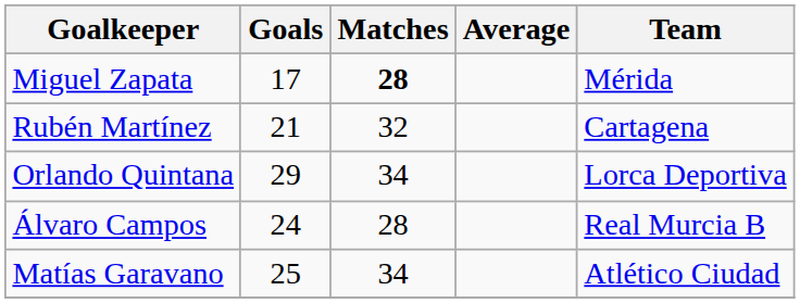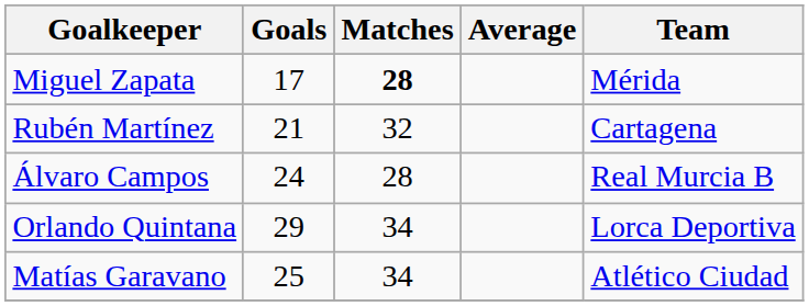 <table class="wikitable sortable">
 <tr>
 <th>Goalkeeper</th>
 <th>Goals</th>
 <th>Matches</th>
 <th>Average</th>
 <th>Team</th>
 </tr>
 <tr>
 <td> <a href='#'>Miguel Zapata</a></td>
 <td align=center>17</td>
 <td align=center><strong>28</strong></td>
 <td align=center></td>
 <td><a href='#'>Mérida</a></td>
 </tr>
 <tr>
 <td> <a href='#'>Rubén Martínez</a></td>
 <td align=center>21</td>
 <td align=center>32</td>
 <td align=center></td>
 <td><a href='#'>Cartagena</a></td>
 </tr>
 <tr>
+<td> <a href='#'>Álvaro Campos</a></td>
+<td align=center>24</td>
+<td align=center>28</td>
+<td align=center></td>
+<td><a href='#'>Real Murcia B</a></td>
+</tr>
+<tr>
 <td> <a href='#'>Orlando Quintana</a></td>
 <td align=center>29</td>
 <td align=center>34</td>
 <td align=center></td>
 <td><a href='#'>Lorca Deportiva</a></td>
-</tr>
-<tr>
-<td> <a href='#'>Álvaro Campos</a></td>
-<td align=center>24</td>
-<td align=center>28</td>
-<td align=center></td>
-<td><a href='#'>Real Murcia B</a></td>
 </tr>
 <tr>
 <td> <a href='#'>Matías Garavano</a></td>
 <td align=center>25</td>
 <td align=center>34</td>
 <td align=center></td>
 <td><a href='#'>Atlético Ciudad</a></td>
 </tr>
 <tr>
 </tr>
 </table>
